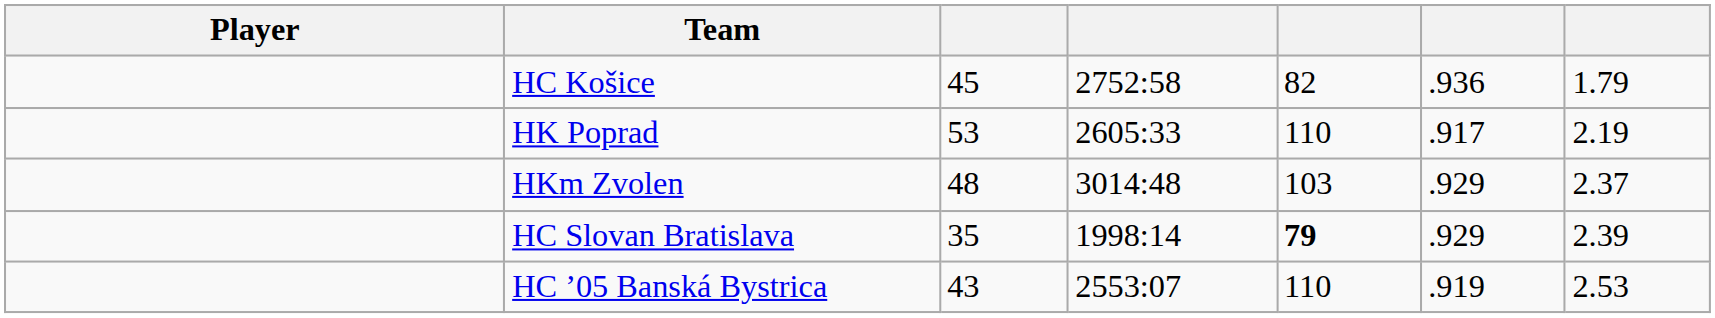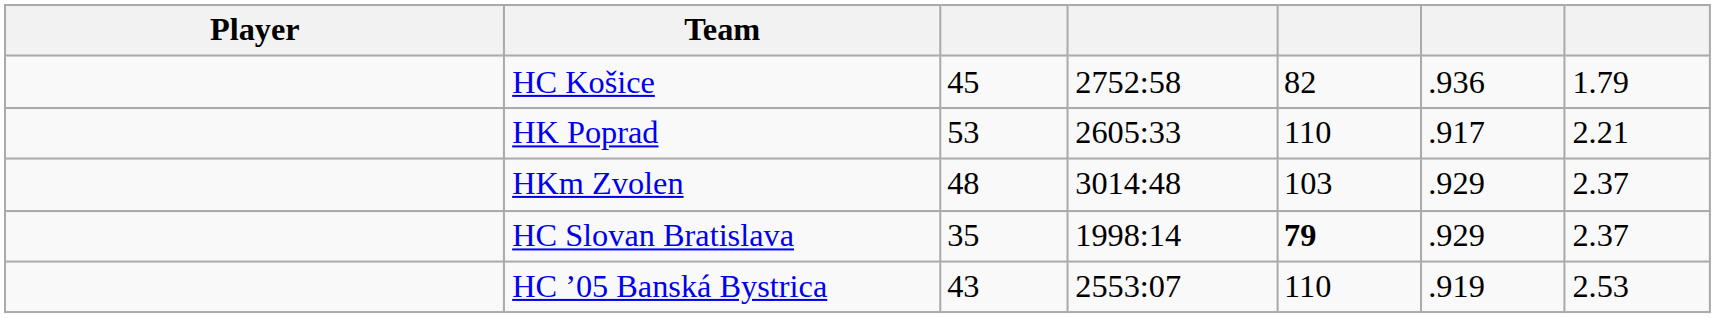 <table class="wikitable sortable">
 <tr>
 <th style="width: 15em;">Player</th>
 <th style="width: 13em;">Team</th>
 <th style="width: 3.5em;"></th>
 <th style="width: 6em;"></th>
 <th style="width: 4em;"></th>
 <th style="width: 4em;"></th>
 <th style="width: 4em;"></th>
 </tr>
 <tr>
 <td> </td>
 <td><a href='#'>HC Košice</a></td>
 <td>45</td>
 <td>2752:58</td>
 <td>82</td>
 <td>.936</td>
 <td>1.79</td>
 </tr>
 <tr>
 <td> </td>
 <td><a href='#'>HK Poprad</a></td>
 <td>53</td>
 <td>2605:33</td>
 <td>110</td>
 <td>.917</td>
-<td>2.19</td>
+<td>2.21</td>
 </tr>
 <tr>
 <td> </td>
 <td><a href='#'>HKm Zvolen</a></td>
 <td>48</td>
 <td>3014:48</td>
 <td>103</td>
 <td>.929</td>
 <td>2.37</td>
 </tr>
 <tr>
 <td> </td>
 <td><a href='#'>HC Slovan Bratislava</a></td>
 <td>35</td>
 <td>1998:14</td>
 <td><strong>79</strong></td>
 <td>.929</td>
-<td>2.39</td>
+<td>2.37</td>
 </tr>
 <tr>
 <td> </td>
 <td><a href='#'>HC ’05 Banská Bystrica</a></td>
 <td>43</td>
 <td>2553:07</td>
 <td>110</td>
 <td>.919</td>
 <td>2.53</td>
 </tr>
 </table>
